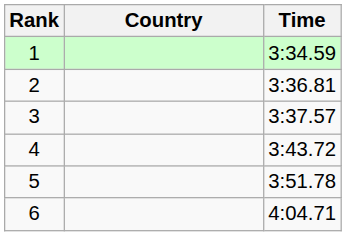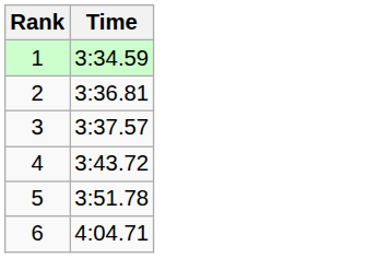 <table class="wikitable" style="text-align:center">
 <tr>
 <th>Rank</th>
-<th width=150>Country</th>
 <th width=5em>Time</th>
 </tr>
 <tr bgcolor="#ccffcc">
 <td>1</td>
-<td align=left></td>
 <td>3:34.59</td>
 </tr>
 <tr>
 <td>2</td>
-<td align=left></td>
 <td>3:36.81</td>
 </tr>
 <tr>
 <td>3</td>
-<td align=left></td>
 <td>3:37.57</td>
 </tr>
 <tr>
 <td>4</td>
-<td align=left></td>
 <td>3:43.72</td>
 </tr>
 <tr>
 <td>5</td>
-<td align=left></td>
 <td>3:51.78</td>
 </tr>
 <tr>
 <td>6</td>
-<td align=left></td>
 <td>4:04.71</td>
 </tr>
 </table>
